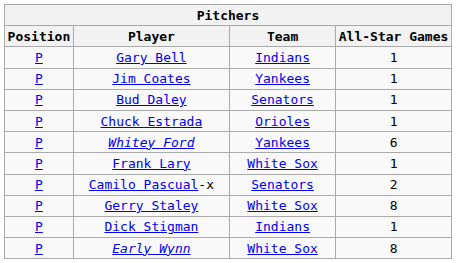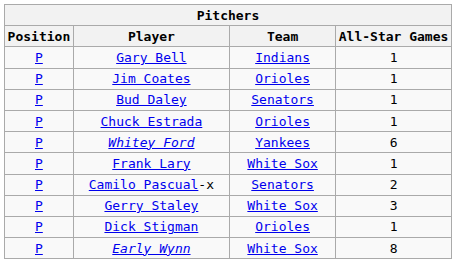 <table class="wikitable" style="font-size: 100%; text-align:right;">
 <tr>
 <th colspan="4">Pitchers</th>
 </tr>
 <tr>
 <th>Position</th>
 <th width="150">Player</th>
 <th width="100">Team</th>
 <th>All-Star Games</th>
 </tr>
 <tr>
 <td align="center"><a href='#'>P</a></td>
 <td align="center"><a href='#'>Gary Bell</a></td>
 <td align="center"><a href='#'>Indians</a></td>
 <td align="center">1</td>
 </tr>
 <tr>
 <td align="center"><a href='#'>P</a></td>
 <td align="center"><a href='#'>Jim Coates</a></td>
-<td align="center"><a href='#'>Yankees</a></td>
+<td align="center"><a href='#'>Orioles</a></td>
 <td align="center">1</td>
 </tr>
 <tr>
 <td align="center"><a href='#'>P</a></td>
 <td align="center"><a href='#'>Bud Daley</a></td>
 <td align="center"><a href='#'>Senators</a></td>
 <td align="center">1</td>
 </tr>
 <tr>
 <td align="center"><a href='#'>P</a></td>
 <td align="center"><a href='#'>Chuck Estrada</a></td>
 <td align="center"><a href='#'>Orioles</a></td>
 <td align="center">1</td>
 </tr>
 <tr>
 <td align="center"><a href='#'>P</a></td>
 <td align="center"><em><a href='#'>Whitey Ford</a></em></td>
 <td align="center"><a href='#'>Yankees</a></td>
 <td align="center">6</td>
 </tr>
 <tr>
 <td align="center"><a href='#'>P</a></td>
 <td align="center"><a href='#'>Frank Lary</a></td>
 <td align="center"><a href='#'>White Sox</a></td>
 <td align="center">1</td>
 </tr>
 <tr>
 <td align="center"><a href='#'>P</a></td>
 <td align="center"><a href='#'>Camilo Pascual</a>-x</td>
 <td align="center"><a href='#'>Senators</a></td>
 <td align="center">2</td>
 </tr>
 <tr>
 <td align="center"><a href='#'>P</a></td>
 <td align="center"><a href='#'>Gerry Staley</a></td>
 <td align="center"><a href='#'>White Sox</a></td>
-<td align="center">8</td>
+<td align="center">3</td>
 </tr>
 <tr>
 <td align="center"><a href='#'>P</a></td>
 <td align="center"><a href='#'>Dick Stigman</a></td>
-<td align="center"><a href='#'>Indians</a></td>
+<td align="center"><a href='#'>Orioles</a></td>
 <td align="center">1</td>
 </tr>
 <tr>
 <td align="center"><a href='#'>P</a></td>
 <td align="center"><em><a href='#'>Early Wynn</a></em></td>
 <td align="center"><a href='#'>White Sox</a></td>
 <td align="center">8</td>
 </tr>
 <tr>
 </tr>
 </table>
